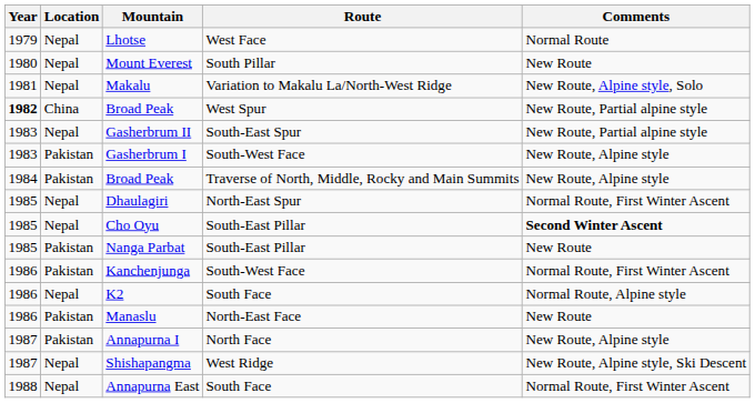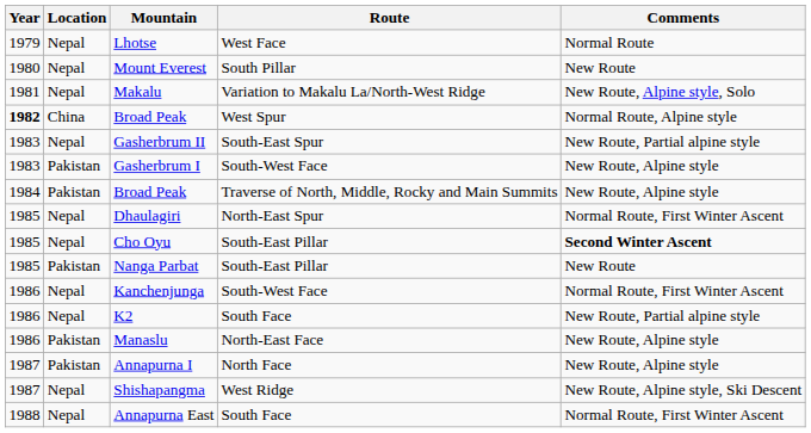 <table class="wikitable">
 <tr>
 <th>Year</th>
 <th>Location</th>
 <th>Mountain</th>
 <th>Route</th>
 <th>Comments</th>
 </tr>
 <tr>
 <td>1979</td>
 <td>Nepal</td>
 <td><a href='#'>Lhotse</a></td>
 <td>West Face</td>
 <td>Normal Route</td>
 </tr>
 <tr>
 <td>1980</td>
 <td>Nepal</td>
 <td><a href='#'>Mount Everest</a></td>
 <td>South Pillar</td>
 <td>New Route</td>
 </tr>
 <tr>
 <td>1981</td>
 <td>Nepal</td>
 <td><a href='#'>Makalu</a></td>
 <td>Variation to Makalu La/North-West Ridge</td>
 <td>New Route, <a href='#'>Alpine style</a>, Solo</td>
 </tr>
 <tr>
 <td><strong>1982</strong></td>
 <td>China</td>
 <td><a href='#'>Broad Peak</a></td>
 <td>West Spur</td>
-<td>New Route, Partial alpine style</td>
+<td>Normal Route, Alpine style</td>
 </tr>
 <tr>
 <td>1983</td>
 <td>Nepal</td>
 <td><a href='#'>Gasherbrum II</a></td>
 <td>South-East Spur</td>
 <td>New Route, Partial alpine style</td>
 </tr>
 <tr>
 <td>1983</td>
 <td>Pakistan</td>
 <td><a href='#'>Gasherbrum I</a></td>
 <td>South-West Face</td>
 <td>New Route, Alpine style</td>
 </tr>
 <tr>
 <td>1984</td>
 <td>Pakistan</td>
 <td><a href='#'>Broad Peak</a></td>
 <td>Traverse of North, Middle, Rocky and Main Summits</td>
 <td>New Route, Alpine style</td>
 </tr>
 <tr>
 <td>1985</td>
 <td>Nepal</td>
 <td><a href='#'>Dhaulagiri</a></td>
 <td>North-East Spur</td>
 <td>Normal Route, First Winter Ascent</td>
 </tr>
 <tr>
 <td>1985</td>
 <td>Nepal</td>
 <td><a href='#'>Cho Oyu</a></td>
 <td>South-East Pillar</td>
 <td><strong>Second Winter Ascent</strong></td>
 </tr>
 <tr>
 <td>1985</td>
 <td>Pakistan</td>
 <td><a href='#'>Nanga Parbat</a></td>
 <td>South-East Pillar</td>
 <td>New Route</td>
 </tr>
 <tr>
 <td>1986</td>
-<td>Pakistan</td>
+<td>Nepal</td>
 <td><a href='#'>Kanchenjunga</a></td>
 <td>South-West Face</td>
 <td>Normal Route, First Winter Ascent</td>
 </tr>
 <tr>
 <td>1986</td>
 <td>Nepal</td>
 <td><a href='#'>K2</a></td>
 <td>South Face</td>
-<td>Normal Route, Alpine style</td>
+<td>New Route, Partial alpine style</td>
 </tr>
 <tr>
 <td>1986</td>
 <td>Pakistan</td>
 <td><a href='#'>Manaslu</a></td>
 <td>North-East Face</td>
-<td>New Route</td>
+<td>New Route, Alpine style</td>
 </tr>
 <tr>
 <td>1987</td>
 <td>Pakistan</td>
 <td><a href='#'>Annapurna I</a></td>
 <td>North Face</td>
 <td>New Route, Alpine style</td>
 </tr>
 <tr>
 <td>1987</td>
 <td>Nepal</td>
 <td><a href='#'>Shishapangma</a></td>
 <td>West Ridge</td>
 <td>New Route, Alpine style, Ski Descent</td>
 </tr>
 <tr>
 <td>1988</td>
 <td>Nepal</td>
 <td><a href='#'>Annapurna</a> East</td>
 <td>South Face</td>
 <td>Normal Route, First Winter Ascent</td>
 </tr>
 </table>
